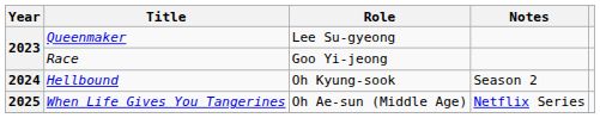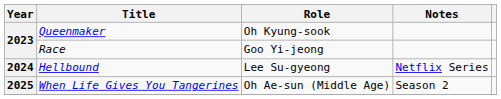 <table class="wikitable sortable plainrowheaders">
 <tr>
 <th scope="col">Year</th>
 <th scope="col">Title</th>
 <th scope="col">Role</th>
 <th scope="col">Notes</th>
 <th scope="col" class="unsortable"></th>
 </tr>
 <tr>
 <th rowspan="2" scope="row">2023</th>
 <td><em><a href='#'>Queenmaker</a></em></td>
-<td>Lee Su-gyeong</td>
+<td>Oh Kyung-sook</td>
 <td></td>
 <td></td>
 </tr>
 <tr>
 <td><em>Race</em></td>
 <td>Goo Yi-jeong</td>
 <td></td>
 <td></td>
 </tr>
 <tr>
 <th scope="row">2024</th>
 <td><em><a href='#'>Hellbound</a></em></td>
-<td>Oh Kyung-sook</td>
-<td>Season 2</td>
+<td>Lee Su-gyeong</td>
+<td><a href='#'>Netflix</a> Series</td>
 <td></td>
 </tr>
 <tr>
 <th scope="row">2025</th>
 <td><em><a href='#'>When Life Gives You Tangerines</a></em></td>
 <td>Oh Ae-sun (Middle Age)</td>
-<td><a href='#'>Netflix</a> Series</td>
+<td>Season 2</td>
 <td></td>
 </tr>
 <tr>
 </tr>
 </table>
